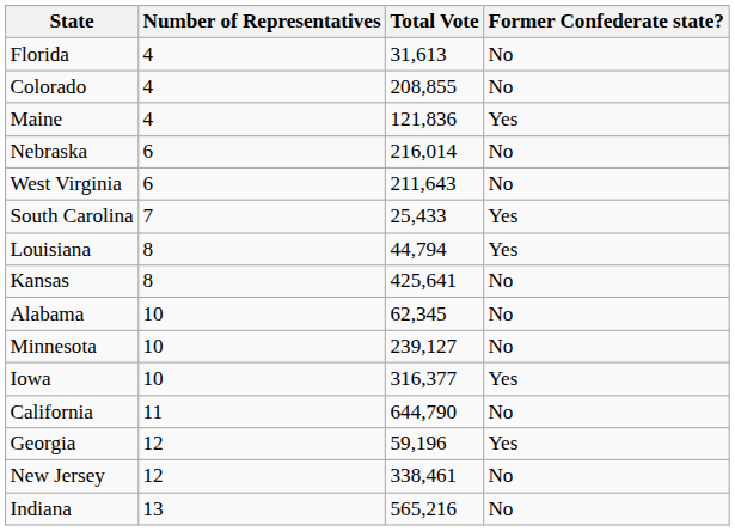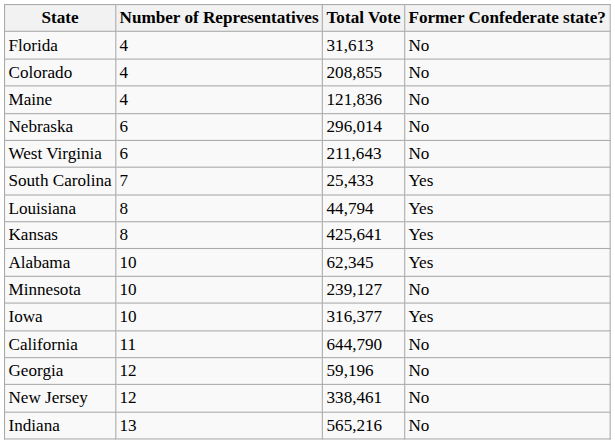 <table class="wikitable sortable">
 <tr>
 <th>State</th>
 <th>Number of Representatives</th>
 <th>Total Vote</th>
 <th>Former Confederate state?</th>
 </tr>
 <tr>
 <td>Florida</td>
 <td>4</td>
 <td>31,613</td>
 <td>No</td>
 </tr>
 <tr>
 <td>Colorado</td>
 <td>4</td>
 <td>208,855</td>
 <td>No</td>
 </tr>
 <tr>
 <td>Maine</td>
 <td>4</td>
 <td>121,836</td>
-<td>Yes</td>
+<td>No</td>
 </tr>
 <tr>
 <td>Nebraska</td>
 <td>6</td>
-<td>216,014</td>
+<td>296,014</td>
 <td>No</td>
 </tr>
 <tr>
 <td>West Virginia</td>
 <td>6</td>
 <td>211,643</td>
 <td>No</td>
 </tr>
 <tr>
 <td>South Carolina</td>
 <td>7</td>
 <td>25,433</td>
 <td>Yes</td>
 </tr>
 <tr>
 <td>Louisiana</td>
 <td>8</td>
 <td>44,794</td>
 <td>Yes</td>
 </tr>
 <tr>
 <td>Kansas</td>
 <td>8</td>
 <td>425,641</td>
-<td>No</td>
+<td>Yes</td>
 </tr>
 <tr>
 <td>Alabama</td>
 <td>10</td>
 <td>62,345</td>
-<td>No</td>
+<td>Yes</td>
 </tr>
 <tr>
 <td>Minnesota</td>
 <td>10</td>
 <td>239,127</td>
 <td>No</td>
 </tr>
 <tr>
 <td>Iowa</td>
 <td>10</td>
 <td>316,377</td>
 <td>Yes</td>
 </tr>
 <tr>
 <td>California</td>
 <td>11</td>
 <td>644,790</td>
 <td>No</td>
 </tr>
 <tr>
 <td>Georgia</td>
 <td>12</td>
 <td>59,196</td>
-<td>Yes</td>
+<td>No</td>
 </tr>
 <tr>
 <td>New Jersey</td>
 <td>12</td>
 <td>338,461</td>
 <td>No</td>
 </tr>
 <tr>
 <td>Indiana</td>
 <td>13</td>
 <td>565,216</td>
 <td>No</td>
 </tr>
 </table>
